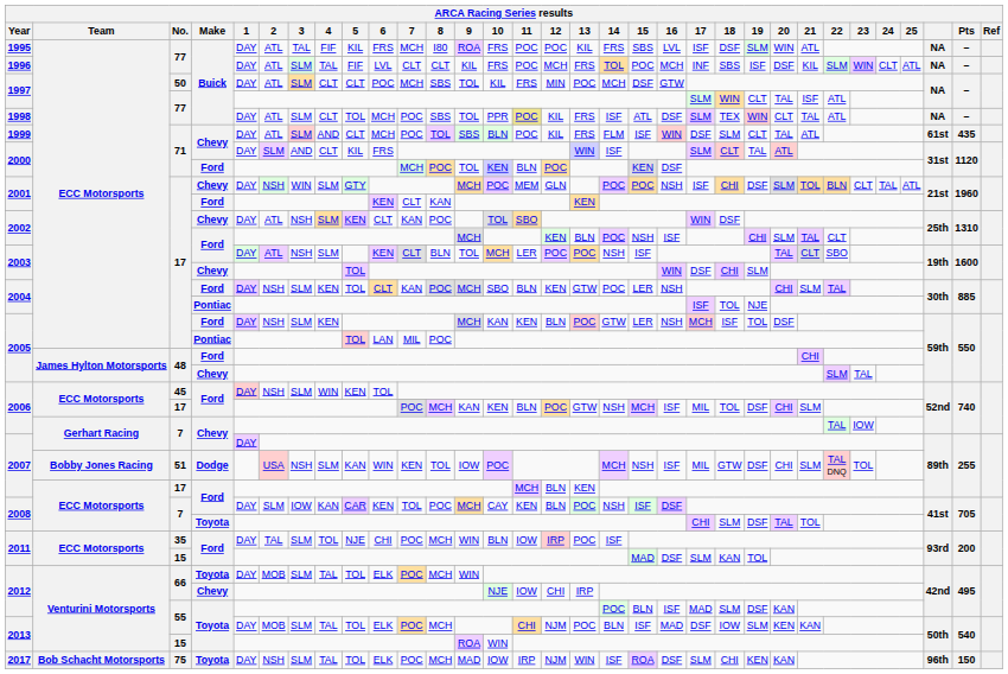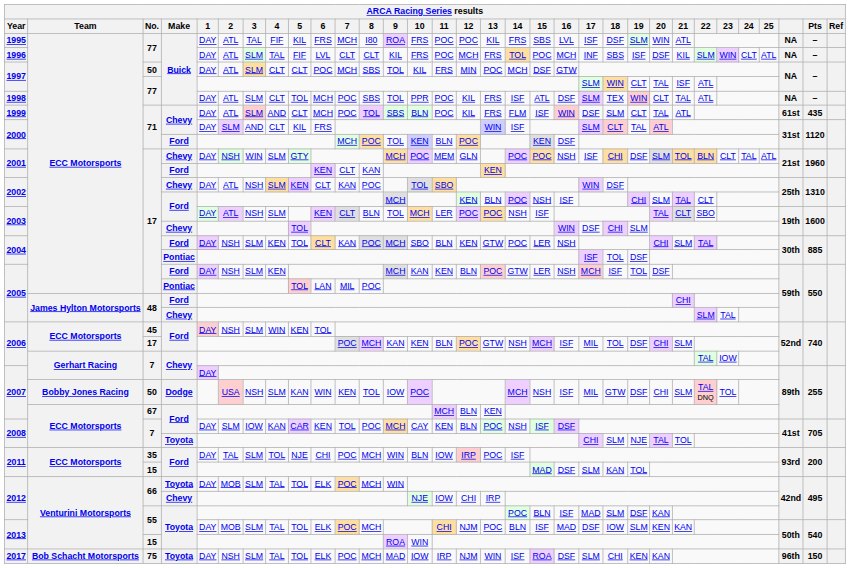 <table class="wikitable" style="text-align:center; font-size:75%">
 <tr>
 <th colspan=44><a href='#'>ARCA Racing Series</a> results</th>
 </tr>
 <tr>
 <th>Year</th>
 <th>Team</th>
 <th>No.</th>
 <th>Make</th>
 <th>1</th>
 <th>2</th>
 <th>3</th>
 <th>4</th>
 <th>5</th>
 <th>6</th>
 <th>7</th>
 <th>8</th>
 <th>9</th>
 <th>10</th>
 <th>11</th>
 <th>12</th>
 <th>13</th>
 <th>14</th>
 <th>15</th>
 <th>16</th>
 <th>17</th>
 <th>18</th>
 <th>19</th>
 <th>20</th>
 <th>21</th>
 <th>22</th>
 <th>23</th>
 <th>24</th>
 <th>25</th>
 <th></th>
 <th>Pts</th>
 <th>Ref</th>
 </tr>
 <tr>
 <th><a href='#'>1995</a></th>
 <th rowspan=18><a href='#'>ECC Motorsports</a></th>
 <th rowspan=2>77</th>
 <th rowspan=5><a href='#'>Buick</a></th>
 <td><a href='#'>DAY</a></td>
 <td><a href='#'>ATL</a></td>
 <td><a href='#'>TAL</a></td>
 <td><a href='#'>FIF</a></td>
 <td><a href='#'>KIL</a></td>
 <td><a href='#'>FRS</a></td>
 <td><a href='#'>MCH</a></td>
 <td><a href='#'>I80</a></td>
 <td style="background:#EFCFFF;"><a href='#'>ROA</a><br></td>
 <td><a href='#'>FRS</a></td>
 <td><a href='#'>POC</a></td>
 <td><a href='#'>POC</a></td>
 <td><a href='#'>KIL</a></td>
 <td><a href='#'>FRS</a></td>
 <td><a href='#'>SBS</a></td>
 <td><a href='#'>LVL</a></td>
 <td><a href='#'>ISF</a></td>
 <td><a href='#'>DSF</a></td>
 <td style="background:#DFFFDF;"><a href='#'>SLM</a><br></td>
 <td><a href='#'>WIN</a></td>
 <td><a href='#'>ATL</a></td>
 <td colspan=4></td>
 <th>NA</th>
 <th>–</th>
 <th></th>
 </tr>
 <tr>
 <th><a href='#'>1996</a></th>
 <td><a href='#'>DAY</a></td>
 <td><a href='#'>ATL</a></td>
 <td style="background:#DFFFDF;"><a href='#'>SLM</a><br></td>
 <td><a href='#'>TAL</a></td>
 <td><a href='#'>FIF</a></td>
 <td><a href='#'>LVL</a></td>
 <td><a href='#'>CLT</a></td>
 <td><a href='#'>CLT</a></td>
 <td><a href='#'>KIL</a></td>
 <td><a href='#'>FRS</a></td>
 <td><a href='#'>POC</a></td>
 <td><a href='#'>MCH</a></td>
 <td><a href='#'>FRS</a></td>
 <td style="background:#FFDF9F;"><a href='#'>TOL</a><br></td>
 <td><a href='#'>POC</a></td>
 <td><a href='#'>MCH</a></td>
 <td><a href='#'>INF</a></td>
 <td><a href='#'>SBS</a></td>
 <td><a href='#'>ISF</a></td>
 <td><a href='#'>DSF</a></td>
 <td><a href='#'>KIL</a></td>
 <td style="background:#DFFFDF;"><a href='#'>SLM</a><br></td>
 <td style="background:#EFCFFF;"><a href='#'>WIN</a><br></td>
 <td><a href='#'>CLT</a></td>
 <td><a href='#'>ATL</a></td>
 <th>NA</th>
 <th>–</th>
 <th></th>
 </tr>
 <tr>
 <th rowspan=2><a href='#'>1997</a></th>
 <th>50</th>
 <td><a href='#'>DAY</a></td>
 <td><a href='#'>ATL</a></td>
 <td style="background:#FFDF9F;"><a href='#'>SLM</a><br></td>
 <td><a href='#'>CLT</a></td>
 <td><a href='#'>CLT</a></td>
 <td><a href='#'>POC</a></td>
 <td><a href='#'>MCH</a></td>
 <td><a href='#'>SBS</a></td>
 <td><a href='#'>TOL</a></td>
 <td><a href='#'>KIL</a></td>
 <td><a href='#'>FRS</a></td>
 <td><a href='#'>MIN</a></td>
 <td><a href='#'>POC</a></td>
 <td><a href='#'>MCH</a></td>
 <td><a href='#'>DSF</a></td>
 <td><a href='#'>GTW</a></td>
 <td colspan=9></td>
 <th rowspan=2>NA</th>
 <th rowspan=2>–</th>
 <th rowspan=2></th>
 </tr>
 <tr>
 <th rowspan=2>77</th>
 <td colspan=16></td>
 <td style="background:#DFFFDF;"><a href='#'>SLM</a><br></td>
 <td style="background:#FFDF9F;"><a href='#'>WIN</a><br></td>
 <td><a href='#'>CLT</a></td>
 <td><a href='#'>TAL</a></td>
 <td><a href='#'>ISF</a></td>
 <td><a href='#'>ATL</a></td>
 <td colspan=3></td>
 </tr>
 <tr>
 <th><a href='#'>1998</a></th>
 <td><a href='#'>DAY</a></td>
 <td><a href='#'>ATL</a></td>
 <td><a href='#'>SLM</a></td>
 <td><a href='#'>CLT</a></td>
 <td><a href='#'>TOL</a></td>
 <td><a href='#'>MCH</a></td>
 <td><a href='#'>POC</a></td>
 <td><a href='#'>SBS</a></td>
 <td><a href='#'>TOL</a></td>
 <td><a href='#'>PPR</a></td>
-<td style="background: khaki;"><a href='#'>POC</a></td>
+<td><a href='#'>POC</a></td>
 <td><a href='#'>KIL</a></td>
 <td><a href='#'>FRS</a></td>
 <td><a href='#'>ISF</a></td>
 <td><a href='#'>ATL</a></td>
 <td><a href='#'>DSF</a></td>
 <td style="background:#EFCFFF;"><a href='#'>SLM</a><br></td>
 <td><a href='#'>TEX</a></td>
 <td style="background:#FFCFCF;"><a href='#'>WIN</a><br></td>
 <td><a href='#'>CLT</a></td>
 <td><a href='#'>TAL</a></td>
 <td><a href='#'>ATL</a></td>
 <td colspan=3></td>
 <th>NA</th>
 <th>–</th>
 <th></th>
 </tr>
 <tr>
 <th><a href='#'>1999</a></th>
 <th rowspan=3>71</th>
 <th rowspan=2><a href='#'>Chevy</a></th>
 <td><a href='#'>DAY</a></td>
 <td><a href='#'>ATL</a></td>
 <td style="background:#FFCFCF;"><a href='#'>SLM</a><br></td>
 <td><a href='#'>AND</a></td>
 <td><a href='#'>CLT</a></td>
 <td><a href='#'>MCH</a></td>
 <td><a href='#'>POC</a></td>
 <td style="background:#EFCFFF;"><a href='#'>TOL</a><br></td>
 <td style="background:#DFFFDF;"><a href='#'>SBS</a><br></td>
 <td style="background:#DFFFDF;"><a href='#'>BLN</a><br></td>
 <td><a href='#'>POC</a></td>
 <td><a href='#'>KIL</a></td>
 <td><a href='#'>FRS</a></td>
 <td><a href='#'>FLM</a></td>
 <td><a href='#'>ISF</a></td>
 <td style="background:#FFCFCF;"><a href='#'>WIN</a><br></td>
 <td><a href='#'>DSF</a></td>
 <td><a href='#'>SLM</a></td>
 <td><a href='#'>CLT</a></td>
 <td><a href='#'>TAL</a></td>
 <td><a href='#'>ATL</a></td>
 <td colspan=4></td>
 <th>61st</th>
 <th>435</th>
 <th></th>
 </tr>
 <tr>
 <th rowspan=2><a href='#'>2000</a></th>
 <td><a href='#'>DAY</a></td>
 <td style="background:#EFCFFF;"><a href='#'>SLM</a><br></td>
 <td><a href='#'>AND</a></td>
 <td><a href='#'>CLT</a></td>
 <td><a href='#'>KIL</a></td>
 <td><a href='#'>FRS</a></td>
 <td colspan=6></td>
 <td style="background:#CFCFFF;"><a href='#'>WIN</a><br></td>
 <td><a href='#'>ISF</a></td>
 <td colspan=2></td>
 <td style="background:#EFCFFF;"><a href='#'>SLM</a><br></td>
 <td style="background:#FFCFCF;"><a href='#'>CLT</a><br></td>
 <td><a href='#'>TAL</a></td>
 <td style="background:#FFCFCF;"><a href='#'>ATL</a><br></td>
 <td colspan=5></td>
 <th rowspan=2>31st</th>
 <th rowspan=2>1120</th>
 <th rowspan=2></th>
 </tr>
 <tr>
 <th><a href='#'>Ford</a></th>
 <td colspan=6></td>
 <td style="background:#DFFFDF;"><a href='#'>MCH</a><br></td>
 <td style="background:#FFDF9F;"><a href='#'>POC</a><br></td>
 <td><a href='#'>TOL</a></td>
 <td style="background:#CFCFFF;"><a href='#'>KEN</a><br></td>
 <td><a href='#'>BLN</a></td>
 <td style="background:#FFDF9F;"><a href='#'>POC</a><br></td>
 <td colspan=2></td>
 <td style="background:#DFDFDF;"><a href='#'>KEN</a><br></td>
 <td><a href='#'>DSF</a></td>
 <td colspan=9></td>
 </tr>
 <tr>
 <th rowspan=2><a href='#'>2001</a></th>
 <th rowspan=10>17</th>
 <th><a href='#'>Chevy</a></th>
 <td><a href='#'>DAY</a></td>
 <td style="background:#DFFFDF;"><a href='#'>NSH</a><br></td>
 <td><a href='#'>WIN</a></td>
 <td><a href='#'>SLM</a></td>
 <td style="background:#DFFFDF;"><a href='#'>GTY</a><br></td>
 <td colspan=3></td>
 <td style="background:#FFDF9F;"><a href='#'>MCH</a><br></td>
 <td style="background:#EFCFFF;"><a href='#'>POC</a><br></td>
 <td><a href='#'>MEM</a></td>
 <td><a href='#'>GLN</a></td>
 <td></td>
 <td style="background:#EFCFFF;"><a href='#'>POC</a><br></td>
 <td style="background:#FFDF9F;"><a href='#'>POC</a><br></td>
 <td><a href='#'>NSH</a></td>
 <td><a href='#'>ISF</a></td>
 <td style="background:#FFDF9F;"><a href='#'>CHI</a><br></td>
 <td><a href='#'>DSF</a></td>
 <td style="background:#DFDFDF;"><a href='#'>SLM</a><br></td>
 <td style="background:#FFDF9F;"><a href='#'>TOL</a><br></td>
 <td style="background:#FFDF9F;"><a href='#'>BLN</a><br></td>
 <td><a href='#'>CLT</a></td>
 <td><a href='#'>TAL</a></td>
 <td><a href='#'>ATL</a></td>
 <th rowspan=2>21st</th>
 <th rowspan=2>1960</th>
 <th rowspan=2></th>
 </tr>
 <tr>
 <th><a href='#'>Ford</a></th>
 <td colspan=5></td>
 <td style="background:#EFCFFF;"><a href='#'>KEN</a><br></td>
 <td><a href='#'>CLT</a></td>
 <td><a href='#'>KAN</a></td>
 <td colspan=4></td>
 <td style="background:#FFDF9F;"><a href='#'>KEN</a><br></td>
 <td colspan=12></td>
 </tr>
 <tr>
 <th rowspan=2><a href='#'>2002</a></th>
 <th><a href='#'>Chevy</a></th>
 <td><a href='#'>DAY</a></td>
 <td><a href='#'>ATL</a></td>
 <td><a href='#'>NSH</a></td>
 <td style="background:#FFDF9F;"><a href='#'>SLM</a><br></td>
 <td style="background:#EFCFFF;"><a href='#'>KEN</a><br></td>
 <td><a href='#'>CLT</a></td>
 <td><a href='#'>KAN</a></td>
 <td><a href='#'>POC</a></td>
 <td></td>
 <td style="background:#DFDFDF;"><a href='#'>TOL</a><br></td>
 <td style="background:#FFDF9F;"><a href='#'>SBO</a><br></td>
 <td colspan=5></td>
 <td style="background:#EFCFFF;"><a href='#'>WIN</a><br></td>
 <td><a href='#'>DSF</a></td>
 <td colspan=7></td>
 <th rowspan=2>25th</th>
 <th rowspan=2>1310</th>
 <th rowspan=2></th>
 </tr>
 <tr>
 <th rowspan=2><a href='#'>Ford</a></th>
 <td colspan=8></td>
 <td style="background:#DFDFDF;"><a href='#'>MCH</a><br></td>
 <td colspan=2></td>
 <td style="background:#DFFFDF;"><a href='#'>KEN</a><br></td>
 <td><a href='#'>BLN</a></td>
 <td style="background:#EFCFFF;"><a href='#'>POC</a><br></td>
 <td><a href='#'>NSH</a></td>
 <td><a href='#'>ISF</a></td>
 <td colspan=2></td>
 <td style="background:#EFCFFF;"><a href='#'>CHI</a><br></td>
 <td><a href='#'>SLM</a></td>
 <td style="background:#EFCFFF;"><a href='#'>TAL</a><br></td>
 <td><a href='#'>CLT</a></td>
 <td colspan=3></td>
 </tr>
 <tr>
 <th rowspan=2><a href='#'>2003</a></th>
 <td style="background:#DFFFDF;"><a href='#'>DAY</a><br></td>
 <td style="background:#EFCFFF;"><a href='#'>ATL</a><br></td>
 <td><a href='#'>NSH</a></td>
 <td><a href='#'>SLM</a></td>
 <td></td>
 <td style="background:#EFCFFF;"><a href='#'>KEN</a><br></td>
 <td style="background:#DFDFDF;"><a href='#'>CLT</a><br></td>
 <td><a href='#'>BLN</a></td>
 <td><a href='#'>TOL</a></td>
 <td style="background:#FFDF9F;"><a href='#'>MCH</a><br></td>
 <td><a href='#'>LER</a></td>
 <td style="background:#EFCFFF;"><a href='#'>POC</a><br></td>
 <td style="background:#FFDF9F;"><a href='#'>POC</a><br></td>
 <td><a href='#'>NSH</a></td>
 <td><a href='#'>ISF</a></td>
 <td colspan=4></td>
 <td style="background:#EFCFFF;"><a href='#'>TAL</a><br></td>
 <td style="background:#DFDFDF;"><a href='#'>CLT</a><br></td>
 <td><a href='#'>SBO</a></td>
 <td colspan=3></td>
 <th rowspan=2>19th</th>
 <th rowspan=2>1600</th>
 <th rowspan=2></th>
 </tr>
 <tr>
 <th><a href='#'>Chevy</a></th>
 <td colspan=4></td>
 <td style="background:#EFCFFF;"><a href='#'>TOL</a><br></td>
 <td colspan=10></td>
 <td style="background:#EFCFFF;"><a href='#'>WIN</a><br></td>
 <td><a href='#'>DSF</a></td>
 <td style="background:#EFCFFF;"><a href='#'>CHI</a><br></td>
 <td><a href='#'>SLM</a></td>
 <td colspan=7></td>
 </tr>
 <tr>
 <th rowspan=2><a href='#'>2004</a></th>
 <th><a href='#'>Ford</a></th>
 <td style="background:#EFCFFF;"><a href='#'>DAY</a><br></td>
 <td><a href='#'>NSH</a></td>
 <td><a href='#'>SLM</a></td>
 <td><a href='#'>KEN</a></td>
 <td><a href='#'>TOL</a></td>
 <td style="background:#FFDF9F;"><a href='#'>CLT</a><br></td>
 <td><a href='#'>KAN</a></td>
 <td style="background:#DFDFDF;"><a href='#'>POC</a><br></td>
 <td style="background:#DFDFDF;"><a href='#'>MCH</a><br></td>
 <td><a href='#'>SBO</a></td>
 <td><a href='#'>BLN</a></td>
 <td><a href='#'>KEN</a></td>
 <td><a href='#'>GTW</a></td>
 <td><a href='#'>POC</a></td>
 <td><a href='#'>LER</a></td>
 <td><a href='#'>NSH</a></td>
 <td colspan=3></td>
 <td style="background:#EFCFFF;"><a href='#'>CHI</a><br></td>
 <td><a href='#'>SLM</a></td>
 <td style="background:#EFCFFF;"><a href='#'>TAL</a><br></td>
 <td colspan=3></td>
 <th rowspan=2>30th</th>
 <th rowspan=2>885</th>
 <th rowspan=2></th>
 </tr>
 <tr>
 <th><a href='#'>Pontiac</a></th>
 <td colspan=16></td>
 <td style="background:#EFCFFF;"><a href='#'>ISF</a><br></td>
 <td><a href='#'>TOL</a></td>
-<td><a href='#'>NJE</a></td>
+<td><a href='#'>DSF</a></td>
 <td colspan=6></td>
 </tr>
 <tr>
 <th rowspan=4><a href='#'>2005</a></th>
 <th><a href='#'>Ford</a></th>
 <td style="background:#EFCFFF;"><a href='#'>DAY</a><br></td>
 <td><a href='#'>NSH</a></td>
 <td><a href='#'>SLM</a></td>
 <td><a href='#'>KEN</a></td>
 <td colspan=4></td>
 <td style="background:#DFDFDF;"><a href='#'>MCH</a><br></td>
 <td><a href='#'>KAN</a></td>
 <td><a href='#'>KEN</a></td>
 <td><a href='#'>BLN</a></td>
 <td style="background:#FFCFCF;"><a href='#'>POC</a><br></td>
 <td><a href='#'>GTW</a></td>
 <td><a href='#'>LER</a></td>
 <td><a href='#'>NSH</a></td>
 <td style="background:#FFCFCF;"><a href='#'>MCH</a><br></td>
 <td><a href='#'>ISF</a></td>
 <td><a href='#'>TOL</a></td>
 <td><a href='#'>DSF</a></td>
 <td colspan=5></td>
 <th rowspan=4>59th</th>
 <th rowspan=4>550</th>
 <th rowspan=4></th>
 </tr>
 <tr>
 <th><a href='#'>Pontiac</a></th>
 <td colspan=4></td>
 <td style="background:#FFCFCF;"><a href='#'>TOL</a><br></td>
 <td><a href='#'>LAN</a></td>
 <td><a href='#'>MIL</a></td>
 <td><a href='#'>POC</a></td>
 <td colspan=17></td>
 </tr>
 <tr>
 <th rowspan=2><a href='#'>James Hylton Motorsports</a></th>
 <th rowspan=2>48</th>
 <th><a href='#'>Ford</a></th>
 <td colspan=20></td>
 <td style="background:#EFCFFF;"><a href='#'>CHI</a><br></td>
 <td colspan=4></td>
 </tr>
 <tr>
 <th><a href='#'>Chevy</a></th>
 <td colspan=21></td>
 <td style="background:#EFCFFF;"><a href='#'>SLM</a><br></td>
 <td><a href='#'>TAL</a></td>
 <td colspan=2></td>
 </tr>
 <tr>
 <th rowspan=3><a href='#'>2006</a></th>
 <th rowspan=2><a href='#'>ECC Motorsports</a></th>
 <th>45</th>
 <th rowspan=2><a href='#'>Ford</a></th>
 <td style="background:#FFCFCF;"><a href='#'>DAY</a><br></td>
 <td><a href='#'>NSH</a></td>
 <td><a href='#'>SLM</a></td>
 <td><a href='#'>WIN</a></td>
 <td><a href='#'>KEN</a></td>
 <td><a href='#'>TOL</a></td>
 <td colspan=19></td>
 <th rowspan=3>52nd</th>
 <th rowspan=3>740</th>
 <th rowspan=3></th>
 </tr>
 <tr>
 <th>17</th>
 <td colspan=6></td>
 <td style="background:#DFDFDF;"><a href='#'>POC</a><br></td>
 <td style="background:#EFCFFF;"><a href='#'>MCH</a><br></td>
 <td><a href='#'>KAN</a></td>
 <td><a href='#'>KEN</a></td>
 <td><a href='#'>BLN</a></td>
 <td style="background:#FFDF9F;"><a href='#'>POC</a><br></td>
 <td><a href='#'>GTW</a></td>
 <td><a href='#'>NSH</a></td>
 <td style="background:#EFCFFF;"><a href='#'>MCH</a><br></td>
 <td><a href='#'>ISF</a></td>
 <td><a href='#'>MIL</a></td>
 <td><a href='#'>TOL</a></td>
 <td><a href='#'>DSF</a></td>
 <td style="background:#EFCFFF;"><a href='#'>CHI</a><br></td>
 <td><a href='#'>SLM</a></td>
 <td colspan=4></td>
 </tr>
 <tr>
 <th rowspan=2><a href='#'>Gerhart Racing</a></th>
 <th rowspan=2>7</th>
 <th rowspan=2><a href='#'>Chevy</a></th>
 <td colspan=21></td>
 <td style="background:#DFFFDF;"><a href='#'>TAL</a><br></td>
 <td><a href='#'>IOW</a></td>
 <td colspan=2></td>
 </tr>
 <tr>
 <th rowspan=3><a href='#'>2007</a></th>
 <td style="background:#EFCFFF;"><a href='#'>DAY</a><br></td>
 <td colspan=24></td>
 <th rowspan=3>89th</th>
 <th rowspan=3>255</th>
 <th rowspan=3></th>
 </tr>
 <tr>
 <th><a href='#'>Bobby Jones Racing</a></th>
-<th>51</th>
+<th>50</th>
 <th><a href='#'>Dodge</a></th>
 <td></td>
 <td style="background:#FFCFCF;"><a href='#'>USA</a><br></td>
 <td><a href='#'>NSH</a></td>
 <td><a href='#'>SLM</a></td>
 <td><a href='#'>KAN</a></td>
 <td><a href='#'>WIN</a></td>
 <td><a href='#'>KEN</a></td>
 <td><a href='#'>TOL</a></td>
 <td><a href='#'>IOW</a></td>
 <td style="background:#EFCFFF;"><a href='#'>POC</a><br></td>
 <td colspan=3></td>
 <td style="background:#EFCFFF;"><a href='#'>MCH</a><br></td>
 <td><a href='#'>NSH</a></td>
 <td><a href='#'>ISF</a></td>
 <td><a href='#'>MIL</a></td>
 <td><a href='#'>GTW</a></td>
 <td><a href='#'>DSF</a></td>
 <td><a href='#'>CHI</a></td>
 <td><a href='#'>SLM</a></td>
 <td style="background:#FFCFCF;"><a href='#'>TAL</a><br><small>DNQ</small></td>
 <td><a href='#'>TOL</a></td>
 <td colspan=2></td>
 </tr>
 <tr>
 <th rowspan=3><a href='#'>ECC Motorsports</a></th>
-<th>17</th>
+<th>67</th>
 <th rowspan=2><a href='#'>Ford</a></th>
 <td colspan=10></td>
 <td style="background:#EFCFFF;"><a href='#'>MCH</a><br></td>
 <td><a href='#'>BLN</a></td>
 <td><a href='#'>KEN</a></td>
 <td colspan=12></td>
 </tr>
 <tr>
 <th rowspan=2><a href='#'>2008</a></th>
 <th rowspan=2>7</th>
 <td><a href='#'>DAY</a></td>
 <td><a href='#'>SLM</a></td>
 <td><a href='#'>IOW</a></td>
 <td><a href='#'>KAN</a></td>
 <td style="background:#EFCFFF;"><a href='#'>CAR</a><br></td>
 <td><a href='#'>KEN</a></td>
 <td><a href='#'>TOL</a></td>
 <td><a href='#'>POC</a></td>
 <td style="background:#FFDF9F;"><a href='#'>MCH</a><br></td>
 <td><a href='#'>CAY</a></td>
 <td><a href='#'>KEN</a></td>
 <td><a href='#'>BLN</a></td>
 <td style="background:#DFFFDF;"><a href='#'>POC</a><br></td>
 <td><a href='#'>NSH</a></td>
 <td style="background:#DFFFDF;"><a href='#'>ISF</a><br></td>
 <td style="background:#EFCFFF;"><a href='#'>DSF</a><br></td>
 <td colspan=9></td>
 <th rowspan=2>41st</th>
 <th rowspan=2>705</th>
 <th rowspan=2></th>
 </tr>
 <tr>
 <th><a href='#'>Toyota</a></th>
 <td colspan=16></td>
 <td style="background:#EFCFFF;"><a href='#'>CHI</a><br></td>
 <td><a href='#'>SLM</a></td>
-<td><a href='#'>DSF</a></td>
+<td><a href='#'>NJE</a></td>
 <td style="background:#EFCFFF;"><a href='#'>TAL</a><br></td>
 <td><a href='#'>TOL</a></td>
 <td colspan=4></td>
 </tr>
 <tr>
 <th rowspan=2><a href='#'>2011</a></th>
 <th rowspan=2><a href='#'>ECC Motorsports</a></th>
 <th>35</th>
 <th rowspan=2><a href='#'>Ford</a></th>
 <td><a href='#'>DAY</a></td>
 <td><a href='#'>TAL</a></td>
 <td><a href='#'>SLM</a></td>
 <td><a href='#'>TOL</a></td>
 <td><a href='#'>NJE</a></td>
 <td><a href='#'>CHI</a></td>
 <td><a href='#'>POC</a></td>
 <td><a href='#'>MCH</a></td>
 <td><a href='#'>WIN</a></td>
 <td><a href='#'>BLN</a></td>
 <td><a href='#'>IOW</a></td>
 <td style="background:#FFCFCF;"><a href='#'>IRP</a><br></td>
 <td><a href='#'>POC</a></td>
 <td><a href='#'>ISF</a></td>
 <td colspan=11></td>
 <th rowspan=2>93rd</th>
 <th rowspan=2>200</th>
 <th rowspan=2></th>
 </tr>
 <tr>
 <th>15</th>
 <td colspan=14></td>
 <td style="background:#DFFFDF;"><a href='#'>MAD</a><br></td>
 <td><a href='#'>DSF</a></td>
 <td><a href='#'>SLM</a></td>
 <td><a href='#'>KAN</a></td>
 <td><a href='#'>TOL</a></td>
 <td colspan=6></td>
 </tr>
 <tr>
 <th rowspan=3><a href='#'>2012</a></th>
 <th rowspan=5><a href='#'>Venturini Motorsports</a></th>
 <th rowspan=2>66</th>
 <th><a href='#'>Toyota</a></th>
 <td><a href='#'>DAY</a></td>
 <td><a href='#'>MOB</a></td>
 <td><a href='#'>SLM</a></td>
 <td><a href='#'>TAL</a></td>
 <td><a href='#'>TOL</a></td>
 <td><a href='#'>ELK</a></td>
 <td style="background:#FFDF9F;"><a href='#'>POC</a><br></td>
 <td><a href='#'>MCH</a></td>
 <td><a href='#'>WIN</a></td>
 <td colspan=16></td>
 <th rowspan=3>42nd</th>
 <th rowspan=3>495</th>
 <th rowspan=3></th>
 </tr>
 <tr>
 <th><a href='#'>Chevy</a></th>
 <td colspan=9></td>
 <td style="background:#DFFFDF;"><a href='#'>NJE</a><br></td>
 <td><a href='#'>IOW</a></td>
 <td><a href='#'>CHI</a></td>
 <td><a href='#'>IRP</a></td>
 <td colspan=12></td>
 </tr>
 <tr>
 <th rowspan=2>55</th>
 <th rowspan=3><a href='#'>Toyota</a></th>
 <td colspan=13></td>
 <td style="background:#DFFFDF;"><a href='#'>POC</a><br></td>
 <td><a href='#'>BLN</a></td>
 <td><a href='#'>ISF</a></td>
 <td><a href='#'>MAD</a></td>
 <td><a href='#'>SLM</a></td>
 <td><a href='#'>DSF</a></td>
 <td><a href='#'>KAN</a></td>
 <td colspan=5></td>
 </tr>
 <tr>
 <th rowspan=2><a href='#'>2013</a></th>
 <td><a href='#'>DAY</a></td>
 <td><a href='#'>MOB</a></td>
 <td><a href='#'>SLM</a></td>
 <td><a href='#'>TAL</a></td>
 <td><a href='#'>TOL</a></td>
 <td><a href='#'>ELK</a></td>
 <td style="background:#FFDF9F;"><a href='#'>POC</a><br></td>
 <td><a href='#'>MCH</a></td>
 <td colspan=2></td>
 <td style="background:#FFDF9F;"><a href='#'>CHI</a><br></td>
 <td><a href='#'>NJM</a></td>
 <td><a href='#'>POC</a></td>
 <td><a href='#'>BLN</a></td>
 <td><a href='#'>ISF</a></td>
 <td><a href='#'>MAD</a></td>
 <td><a href='#'>DSF</a></td>
 <td><a href='#'>IOW</a></td>
 <td><a href='#'>SLM</a></td>
 <td><a href='#'>KEN</a></td>
 <td><a href='#'>KAN</a></td>
 <td colspan=4></td>
 <th rowspan=2>50th</th>
 <th rowspan=2>540</th>
 <th rowspan=2></th>
 </tr>
 <tr>
 <th>15</th>
 <td colspan=8></td>
 <td style="background:#EFCFFF;"><a href='#'>ROA</a><br></td>
 <td><a href='#'>WIN</a></td>
 <td colspan=15></td>
 </tr>
 <tr>
 <th><a href='#'>2017</a></th>
 <th><a href='#'>Bob Schacht Motorsports</a></th>
 <th>75</th>
 <th><a href='#'>Toyota</a></th>
 <td><a href='#'>DAY</a></td>
 <td><a href='#'>NSH</a></td>
 <td><a href='#'>SLM</a></td>
 <td><a href='#'>TAL</a></td>
 <td><a href='#'>TOL</a></td>
 <td><a href='#'>ELK</a></td>
 <td><a href='#'>POC</a></td>
 <td><a href='#'>MCH</a></td>
 <td><a href='#'>MAD</a></td>
 <td><a href='#'>IOW</a></td>
 <td><a href='#'>IRP</a></td>
 <td><a href='#'>NJM</a></td>
 <td><a href='#'>WIN</a></td>
 <td><a href='#'>ISF</a></td>
 <td style="background:#EFCFFF;"><a href='#'>ROA</a><br></td>
 <td><a href='#'>DSF</a></td>
 <td><a href='#'>SLM</a></td>
 <td><a href='#'>CHI</a></td>
 <td><a href='#'>KEN</a></td>
 <td><a href='#'>KAN</a></td>
 <td colspan=5></td>
 <th>96th</th>
 <th>150</th>
 <th></th>
 </tr>
 </table>
